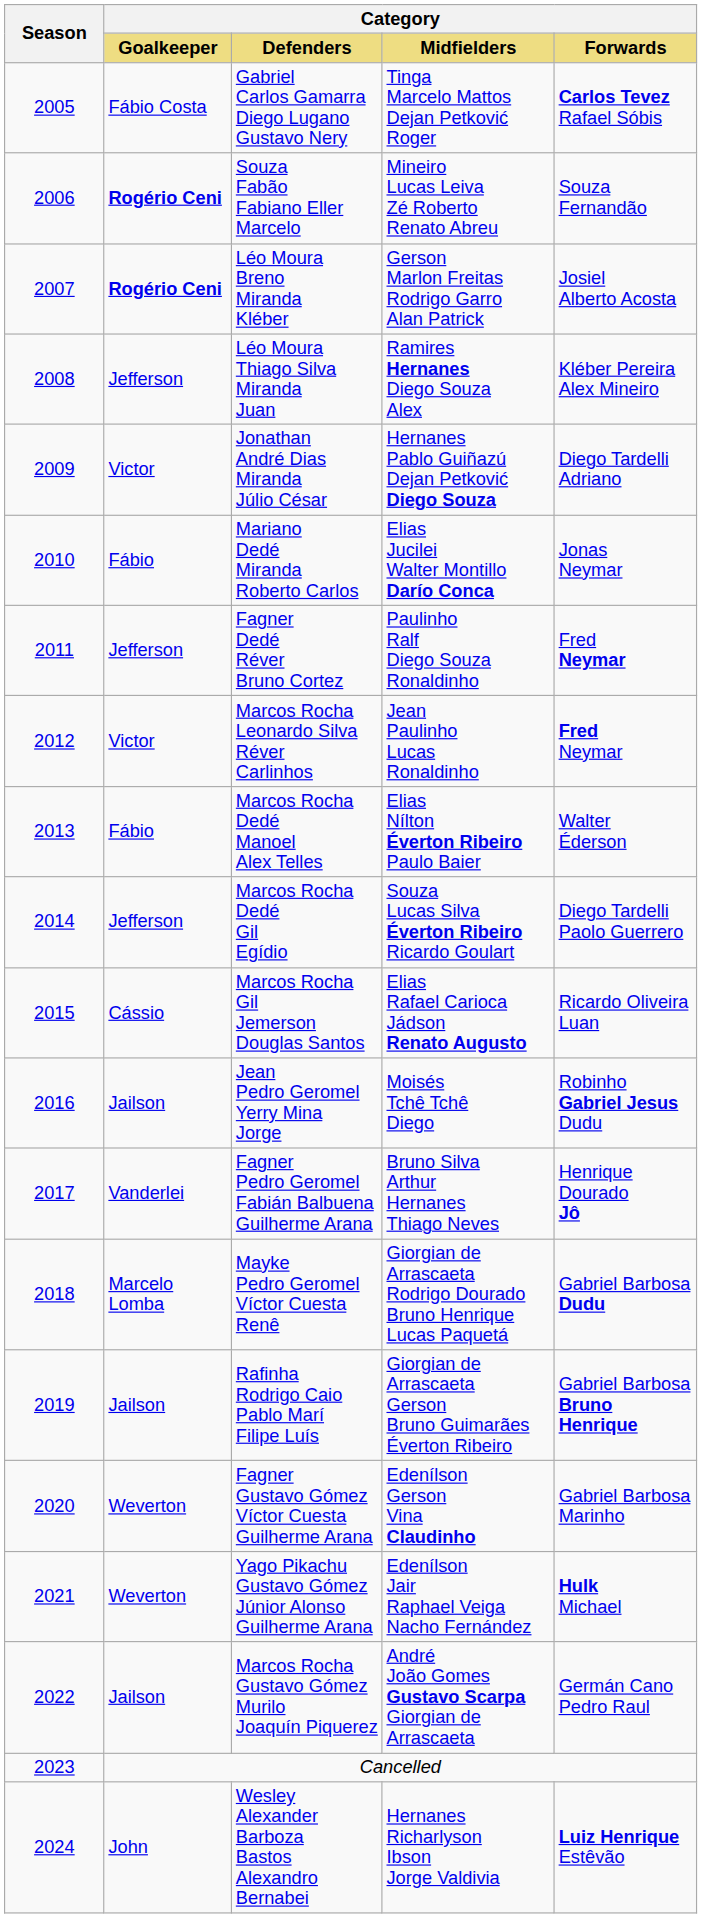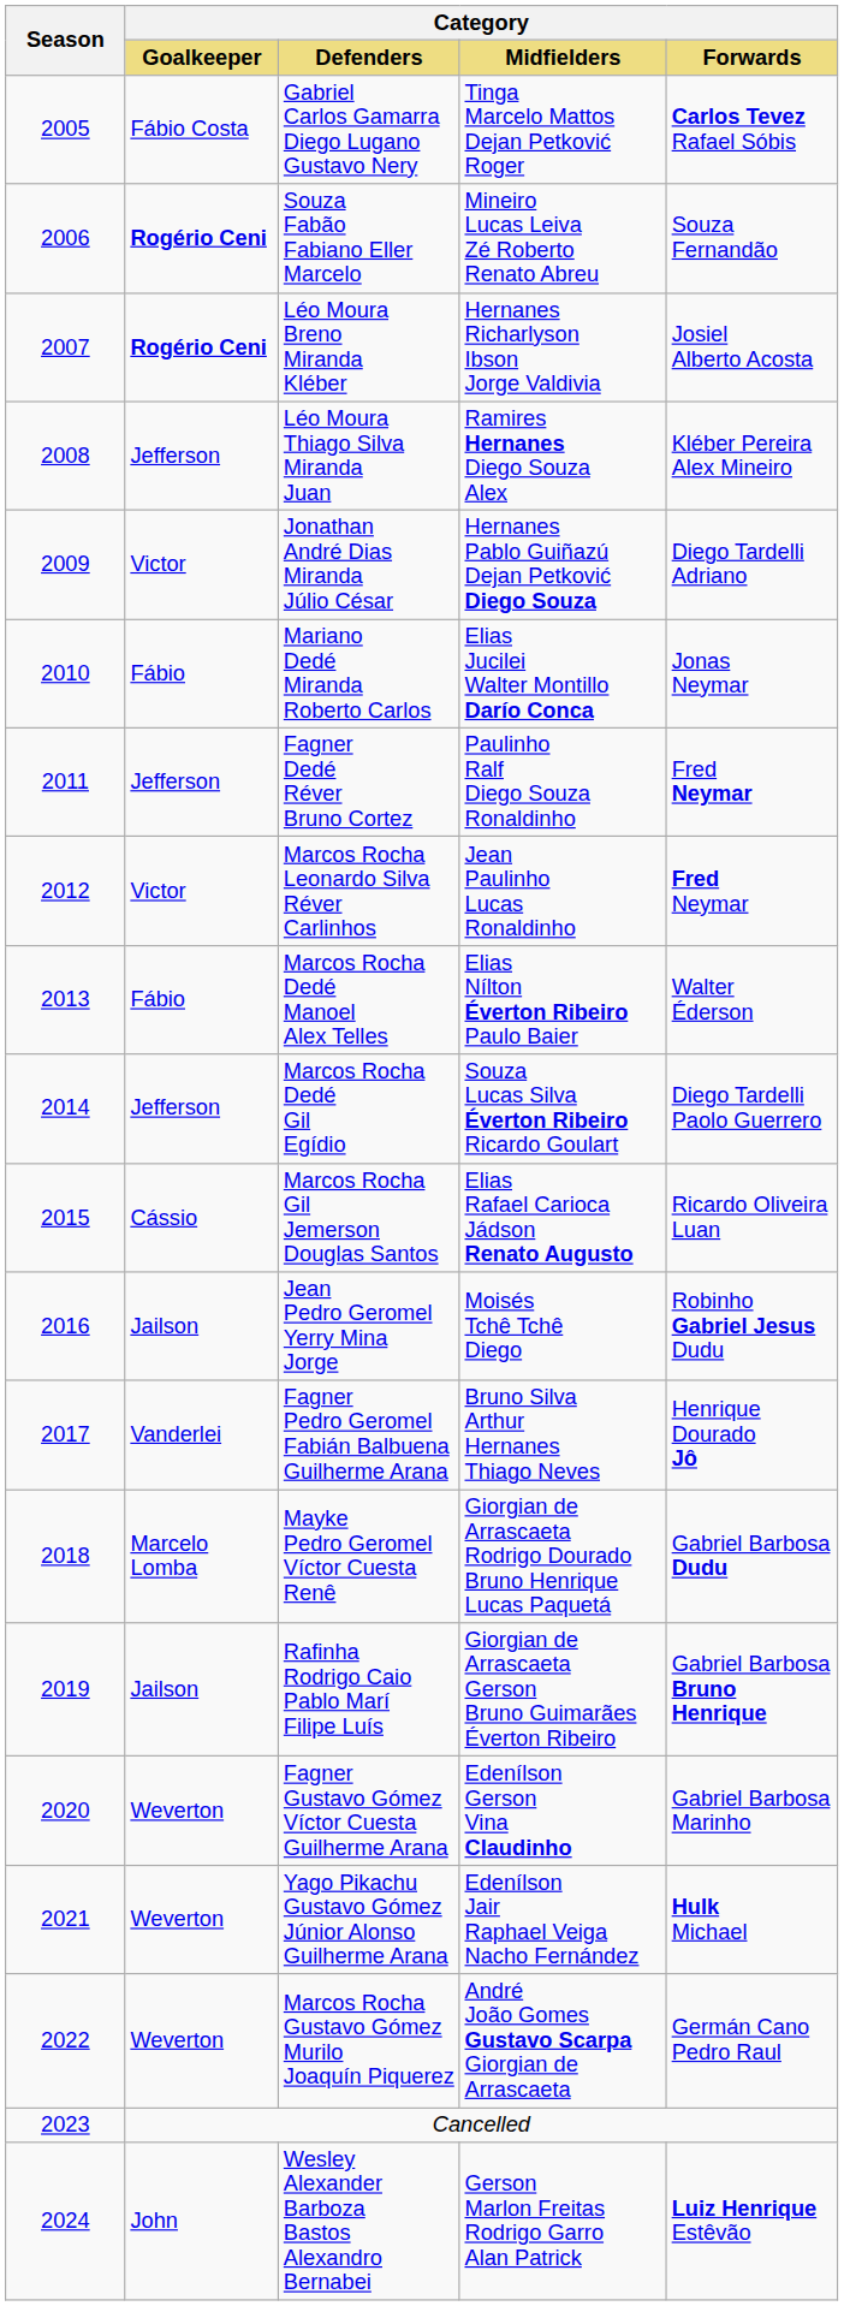 <table class="wikitable">
 <tr>
 <th width="80" rowspan="2">Season</th>
 <th colspan="4">Category</th>
 </tr>
 <tr>
 <th style="background-color: #eedd82">Goalkeeper</th>
 <th style="background-color: #eedd82">Defenders</th>
 <th style="background-color: #eedd82">Midfielders</th>
 <th style="background-color: #eedd82">Forwards</th>
 </tr>
 <tr>
 <td align="center"><a href='#'>2005</a></td>
 <td> <a href='#'>Fábio Costa</a> </td>
 <td> <a href='#'>Gabriel</a>  <br>  <a href='#'>Carlos Gamarra</a>  <br>  <a href='#'>Diego Lugano</a>  <br>  <a href='#'>Gustavo Nery</a> </td>
 <td> <a href='#'>Tinga</a>  <br>  <a href='#'>Marcelo Mattos</a>  <br>  <a href='#'>Dejan Petković</a>  <br>  <a href='#'>Roger</a> </td>
 <td> <strong><a href='#'>Carlos Tevez</a> </strong> <br>  <a href='#'>Rafael Sóbis</a> </td>
 </tr>
 <tr>
 <td align="center"><a href='#'>2006</a></td>
 <td> <strong><a href='#'>Rogério Ceni</a> </strong></td>
 <td> <a href='#'>Souza</a>  <br>  <a href='#'>Fabão</a>  <br>  <a href='#'>Fabiano Eller</a>  <br>  <a href='#'>Marcelo</a> </td>
 <td> <a href='#'>Mineiro</a>  <br>  <a href='#'>Lucas Leiva</a>  <br>  <a href='#'>Zé Roberto</a>  <br>  <a href='#'>Renato Abreu</a> </td>
 <td> <a href='#'>Souza</a>  <br>  <a href='#'>Fernandão</a> </td>
 </tr>
 <tr>
 <td align="center"><a href='#'>2007</a></td>
 <td> <strong><a href='#'>Rogério Ceni</a> </strong></td>
 <td> <a href='#'>Léo Moura</a>  <br>  <a href='#'>Breno</a>  <br>  <a href='#'>Miranda</a>  <br>  <a href='#'>Kléber</a> </td>
-<td> <a href='#'>Gerson</a>  <br>  <a href='#'>Marlon Freitas</a>  <br>  <a href='#'>Rodrigo Garro</a>  <br>  <a href='#'>Alan Patrick</a> </td>
+<td> <a href='#'>Hernanes</a>  <br>  <a href='#'>Richarlyson</a>  <br>  <a href='#'>Ibson</a>  <br>  <a href='#'>Jorge Valdivia</a> </td>
 <td> <a href='#'>Josiel</a>  <br>  <a href='#'>Alberto Acosta</a> </td>
 </tr>
 <tr>
 <td align="center"><a href='#'>2008</a></td>
 <td> <a href='#'>Jefferson</a> </td>
 <td> <a href='#'>Léo Moura</a>  <br>  <a href='#'>Thiago Silva</a>  <br>  <a href='#'>Miranda</a>  <br>  <a href='#'>Juan</a> </td>
 <td> <a href='#'>Ramires</a>  <br>  <strong><a href='#'>Hernanes</a> </strong> <br>  <a href='#'>Diego Souza</a>  <br>  <a href='#'>Alex</a> </td>
 <td> <a href='#'>Kléber Pereira</a>  <br>  <a href='#'>Alex Mineiro</a> </td>
 </tr>
 <tr>
 <td align="center"><a href='#'>2009</a></td>
 <td> <a href='#'>Victor</a> </td>
 <td> <a href='#'>Jonathan</a>  <br>  <a href='#'>André Dias</a>  <br>  <a href='#'>Miranda</a>  <br>  <a href='#'>Júlio César</a> </td>
 <td> <a href='#'>Hernanes</a>  <br>  <a href='#'>Pablo Guiñazú</a>  <br>  <a href='#'>Dejan Petković</a>  <br>  <strong><a href='#'>Diego Souza</a> </strong></td>
 <td> <a href='#'>Diego Tardelli</a>  <br>  <a href='#'>Adriano</a> </td>
 </tr>
 <tr>
 <td align="center"><a href='#'>2010</a></td>
 <td> <a href='#'>Fábio</a> </td>
 <td> <a href='#'>Mariano</a>  <br>  <a href='#'>Dedé</a>  <br>  <a href='#'>Miranda</a>  <br>  <a href='#'>Roberto Carlos</a> </td>
 <td> <a href='#'>Elias</a>  <br>  <a href='#'>Jucilei</a>  <br>  <a href='#'>Walter Montillo</a>  <br>  <strong><a href='#'>Darío Conca</a> </strong></td>
 <td> <a href='#'>Jonas</a>  <br>  <a href='#'>Neymar</a> </td>
 </tr>
 <tr>
 <td align="center"><a href='#'>2011</a></td>
 <td> <a href='#'>Jefferson</a> </td>
 <td> <a href='#'>Fagner</a>  <br>  <a href='#'>Dedé</a>  <br>  <a href='#'>Réver</a>  <br>  <a href='#'>Bruno Cortez</a> </td>
 <td> <a href='#'>Paulinho</a>  <br>  <a href='#'>Ralf</a>  <br>  <a href='#'>Diego Souza</a>  <br>  <a href='#'>Ronaldinho</a> </td>
 <td> <a href='#'>Fred</a>  <br>  <strong><a href='#'>Neymar</a> </strong></td>
 </tr>
 <tr>
 <td align="center"><a href='#'>2012</a></td>
 <td> <a href='#'>Victor</a> </td>
 <td> <a href='#'>Marcos Rocha</a>  <br>  <a href='#'>Leonardo Silva</a>  <br>  <a href='#'>Réver</a>  <br>  <a href='#'>Carlinhos</a> </td>
 <td> <a href='#'>Jean</a>  <br>  <a href='#'>Paulinho</a>  <br>  <a href='#'>Lucas</a>  <br>  <a href='#'>Ronaldinho</a> </td>
 <td> <strong><a href='#'>Fred</a> </strong> <br>  <a href='#'>Neymar</a> </td>
 </tr>
 <tr>
 <td align="center"><a href='#'>2013</a></td>
 <td> <a href='#'>Fábio</a> </td>
 <td> <a href='#'>Marcos Rocha</a>  <br>  <a href='#'>Dedé</a>  <br>  <a href='#'>Manoel</a>  <br>  <a href='#'>Alex Telles</a> </td>
 <td> <a href='#'>Elias</a>  <br>  <a href='#'>Nílton</a>  <br>  <strong><a href='#'>Éverton Ribeiro</a> </strong> <br>  <a href='#'>Paulo Baier</a> </td>
 <td> <a href='#'>Walter</a>  <br>  <a href='#'>Éderson</a> </td>
 </tr>
 <tr>
 <td align="center"><a href='#'>2014</a></td>
 <td> <a href='#'>Jefferson</a> </td>
 <td> <a href='#'>Marcos Rocha</a>  <br>  <a href='#'>Dedé</a>  <br>  <a href='#'>Gil</a>  <br>  <a href='#'>Egídio</a> </td>
 <td> <a href='#'>Souza</a>  <br>  <a href='#'>Lucas Silva</a>  <br>  <strong><a href='#'>Éverton Ribeiro</a> </strong> <br>  <a href='#'>Ricardo Goulart</a> </td>
 <td> <a href='#'>Diego Tardelli</a>  <br>  <a href='#'>Paolo Guerrero</a> </td>
 </tr>
 <tr>
 <td align="center"><a href='#'>2015</a></td>
 <td> <a href='#'>Cássio</a> </td>
 <td> <a href='#'>Marcos Rocha</a>  <br>  <a href='#'>Gil</a>  <br>  <a href='#'>Jemerson</a>  <br>  <a href='#'>Douglas Santos</a> </td>
 <td> <a href='#'>Elias</a>  <br>  <a href='#'>Rafael Carioca</a>  <br>  <a href='#'>Jádson</a>  <br>  <strong><a href='#'>Renato Augusto</a> </strong></td>
 <td> <a href='#'>Ricardo Oliveira</a>  <br>  <a href='#'>Luan</a> </td>
 </tr>
 <tr>
 <td align="center"><a href='#'>2016</a></td>
 <td> <a href='#'>Jailson</a> </td>
 <td> <a href='#'>Jean</a>  <br>  <a href='#'>Pedro Geromel</a>  <br>  <a href='#'>Yerry Mina</a>  <br>  <a href='#'>Jorge</a> </td>
 <td> <a href='#'>Moisés</a>  <br>  <a href='#'>Tchê Tchê</a>  <br>  <a href='#'>Diego</a> </td>
 <td> <a href='#'>Robinho</a>  <br>  <strong><a href='#'>Gabriel Jesus</a> </strong> <br>  <a href='#'>Dudu</a> </td>
 </tr>
 <tr>
 <td align="center"><a href='#'>2017</a></td>
 <td> <a href='#'>Vanderlei</a> </td>
 <td> <a href='#'>Fagner</a>  <br>  <a href='#'>Pedro Geromel</a>  <br>  <a href='#'>Fabián Balbuena</a>  <br>  <a href='#'>Guilherme Arana</a> </td>
 <td> <a href='#'>Bruno Silva</a>  <br>  <a href='#'>Arthur</a>  <br>  <a href='#'>Hernanes</a>  <br>  <a href='#'>Thiago Neves</a> </td>
 <td> <a href='#'>Henrique Dourado</a>  <br>  <strong><a href='#'>Jô</a> </strong></td>
 </tr>
 <tr>
 <td align="center"><a href='#'>2018</a></td>
 <td> <a href='#'>Marcelo Lomba</a> </td>
 <td> <a href='#'>Mayke</a>  <br>  <a href='#'>Pedro Geromel</a>  <br>  <a href='#'>Víctor Cuesta</a>  <br>  <a href='#'>Renê</a> </td>
 <td> <a href='#'>Giorgian de Arrascaeta</a>  <br>  <a href='#'>Rodrigo Dourado</a>  <br>  <a href='#'>Bruno Henrique</a>  <br>  <a href='#'>Lucas Paquetá</a> </td>
 <td> <a href='#'>Gabriel Barbosa</a>  <br>  <strong><a href='#'>Dudu</a> </strong></td>
 </tr>
 <tr>
 <td align="center"><a href='#'>2019</a></td>
 <td> <a href='#'>Jailson</a> </td>
 <td> <a href='#'>Rafinha</a>  <br>  <a href='#'>Rodrigo Caio</a>  <br>  <a href='#'>Pablo Marí</a>  <br>  <a href='#'>Filipe Luís</a> </td>
 <td> <a href='#'>Giorgian de Arrascaeta</a>  <br>  <a href='#'>Gerson</a>  <br>   <a href='#'>Bruno Guimarães</a>  <br>  <a href='#'>Éverton Ribeiro</a> </td>
 <td> <a href='#'>Gabriel Barbosa</a>  <br> <strong> <a href='#'>Bruno Henrique</a> </strong></td>
 </tr>
 <tr>
 <td align="center"><a href='#'>2020</a></td>
 <td> <a href='#'>Weverton</a> </td>
 <td> <a href='#'>Fagner</a>  <br>  <a href='#'>Gustavo Gómez</a>  <br>  <a href='#'>Víctor Cuesta</a>  <br>  <a href='#'>Guilherme Arana</a> </td>
 <td> <a href='#'>Edenílson</a>  <br>  <a href='#'>Gerson</a>  <br>  <a href='#'>Vina</a>  <br> <strong> <a href='#'>Claudinho</a> </strong></td>
 <td> <a href='#'>Gabriel Barbosa</a>  <br>  <a href='#'>Marinho</a> </td>
 </tr>
 <tr>
 <td align="center"><a href='#'>2021</a></td>
 <td> <a href='#'>Weverton</a> </td>
 <td> <a href='#'>Yago Pikachu</a>  <br>  <a href='#'>Gustavo Gómez</a>  <br>  <a href='#'>Júnior Alonso</a>  <br>  <a href='#'>Guilherme Arana</a> </td>
 <td> <a href='#'>Edenílson</a>  <br>  <a href='#'>Jair</a>  <br>  <a href='#'>Raphael Veiga</a>  <br>  <a href='#'>Nacho Fernández</a> </td>
 <td><strong> <a href='#'>Hulk</a> </strong> <br>  <a href='#'>Michael</a> </td>
 </tr>
 <tr>
 <td align="center"><a href='#'>2022</a></td>
-<td> <a href='#'>Jailson</a> </td>
+<td> <a href='#'>Weverton</a> </td>
 <td> <a href='#'>Marcos Rocha</a>  <br>  <a href='#'>Gustavo Gómez</a>  <br>  <a href='#'>Murilo</a>  <br>  <a href='#'>Joaquín Piquerez</a> </td>
 <td> <a href='#'>André</a>  <br>  <a href='#'>João Gomes</a>  <br> <strong> <a href='#'>Gustavo Scarpa</a> </strong> <br>  <a href='#'>Giorgian de Arrascaeta</a> </td>
 <td> <a href='#'>Germán Cano</a>  <br>  <a href='#'>Pedro Raul</a> </td>
 </tr>
 <tr>
 <td align="center"><a href='#'>2023</a></td>
 <td colspan=4 align=center><em>Cancelled</em></td>
 </tr>
 <tr>
 <td align="center"><a href='#'>2024</a></td>
 <td> <a href='#'>John</a> </td>
 <td> <a href='#'>Wesley</a>  <br>  <a href='#'>Alexander Barboza</a>  <br>  <a href='#'>Bastos</a>  <br>  <a href='#'>Alexandro Bernabei</a> </td>
-<td> <a href='#'>Hernanes</a>  <br>  <a href='#'>Richarlyson</a>  <br>  <a href='#'>Ibson</a>  <br>  <a href='#'>Jorge Valdivia</a> </td>
+<td> <a href='#'>Gerson</a>  <br>  <a href='#'>Marlon Freitas</a>  <br>  <a href='#'>Rodrigo Garro</a>  <br>  <a href='#'>Alan Patrick</a> </td>
 <td> <strong><a href='#'>Luiz Henrique</a></strong>  <br>  <a href='#'>Estêvão</a> </td>
 </tr>
 </table>
